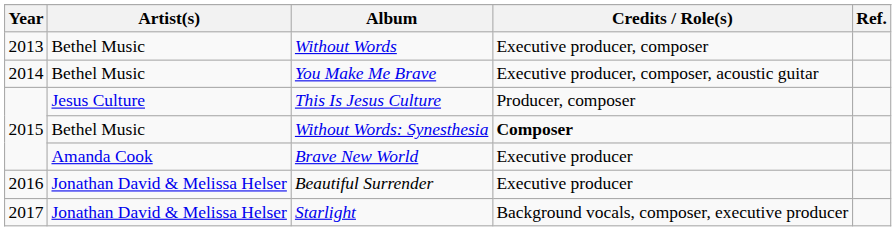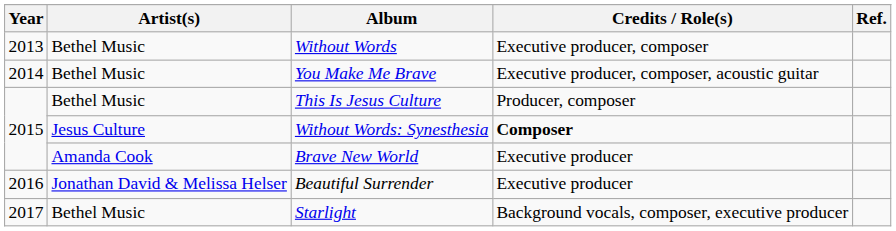 <table class="wikitable plainrowheaders">
 <tr>
 </tr>
 <tr>
 <th rowspan="1">Year</th>
 <th rowspan="1">Artist(s)</th>
 <th rowspan="1">Album</th>
 <th rowspan="1">Credits / Role(s)</th>
 <th rowspan="1">Ref.</th>
 </tr>
 <tr>
 <td>2013</td>
 <td>Bethel Music</td>
 <td><em><a href='#'>Without Words</a></em></td>
 <td>Executive producer, composer</td>
 <td></td>
 </tr>
 <tr>
 <td>2014</td>
 <td>Bethel Music</td>
 <td><em><a href='#'>You Make Me Brave</a></em></td>
 <td>Executive producer, composer, acoustic guitar</td>
 <td></td>
 </tr>
 <tr>
 <td rowspan="3">2015</td>
-<td><a href='#'>Jesus Culture</a></td>
+<td>Bethel Music</td>
 <td><em><a href='#'>This Is Jesus Culture</a></em></td>
 <td>Producer, composer</td>
 <td></td>
 </tr>
 <tr>
-<td>Bethel Music</td>
+<td><a href='#'>Jesus Culture</a></td>
 <td><em><a href='#'>Without Words: Synesthesia</a></em></td>
 <td><strong>Composer</strong></td>
 <td></td>
 </tr>
 <tr>
 <td><a href='#'>Amanda Cook</a></td>
 <td><em><a href='#'>Brave New World</a></em></td>
 <td>Executive producer</td>
 <td></td>
 </tr>
 <tr>
 <td>2016</td>
 <td><a href='#'>Jonathan David & Melissa Helser</a></td>
 <td><em>Beautiful Surrender</em></td>
 <td>Executive producer</td>
 <td></td>
 </tr>
 <tr>
 <td>2017</td>
-<td><a href='#'>Jonathan David & Melissa Helser</a></td>
+<td>Bethel Music</td>
 <td><em><a href='#'>Starlight</a></em></td>
 <td>Background vocals, composer, executive producer</td>
 <td></td>
 </tr>
 </table>
